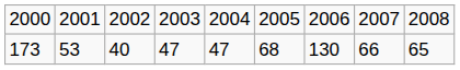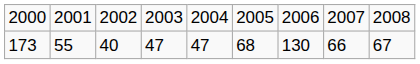 <table class = "wikitable">
 <tr>
 <td>2000</td>
 <td>2001</td>
 <td>2002</td>
 <td>2003</td>
 <td>2004</td>
 <td>2005</td>
 <td>2006</td>
 <td>2007</td>
 <td>2008</td>
 </tr>
 <tr>
 <td>173</td>
-<td>53</td>
+<td>55</td>
 <td>40</td>
 <td>47</td>
 <td>47</td>
 <td>68</td>
 <td>130</td>
 <td>66</td>
-<td>65</td>
+<td>67</td>
 </tr>
 </table>
